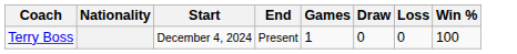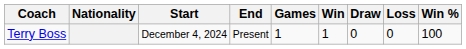 <table class="wikitable">
 <tr>
 <th>Coach</th>
 <th>Nationality</th>
 <th>Start</th>
 <th>End</th>
 <th>Games</th>
+<th>Win</th>
 <th>Draw</th>
 <th>Loss</th>
 <th>Win %</th>
 </tr>
 <tr>
 <td><a href='#'>Terry Boss</a></td>
 <th></th>
 <td><small>December 4, 2024</small></td>
 <td><small>Present</small></td>
 <td>1</td>
+<td>1</td>
 <td>0</td>
 <td>0</td>
 <td>100</td>
 </tr>
 </table>
